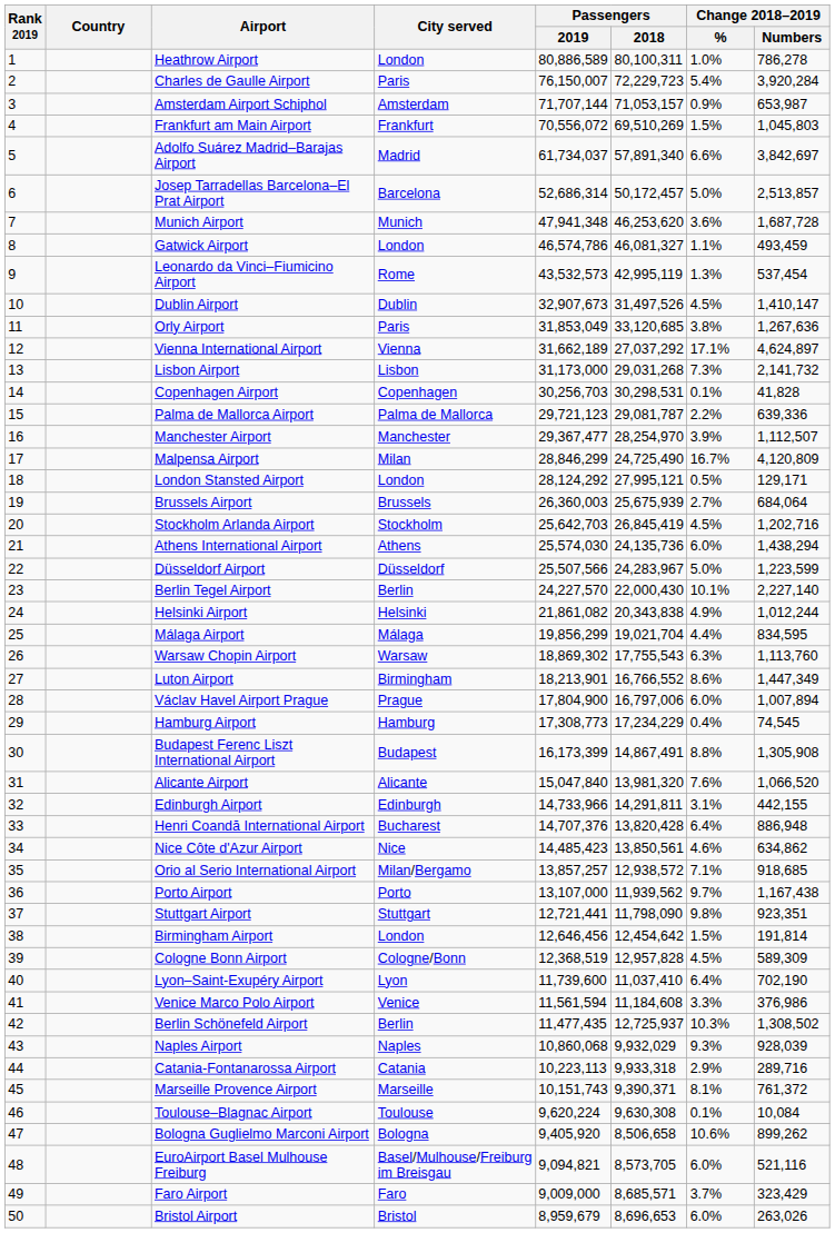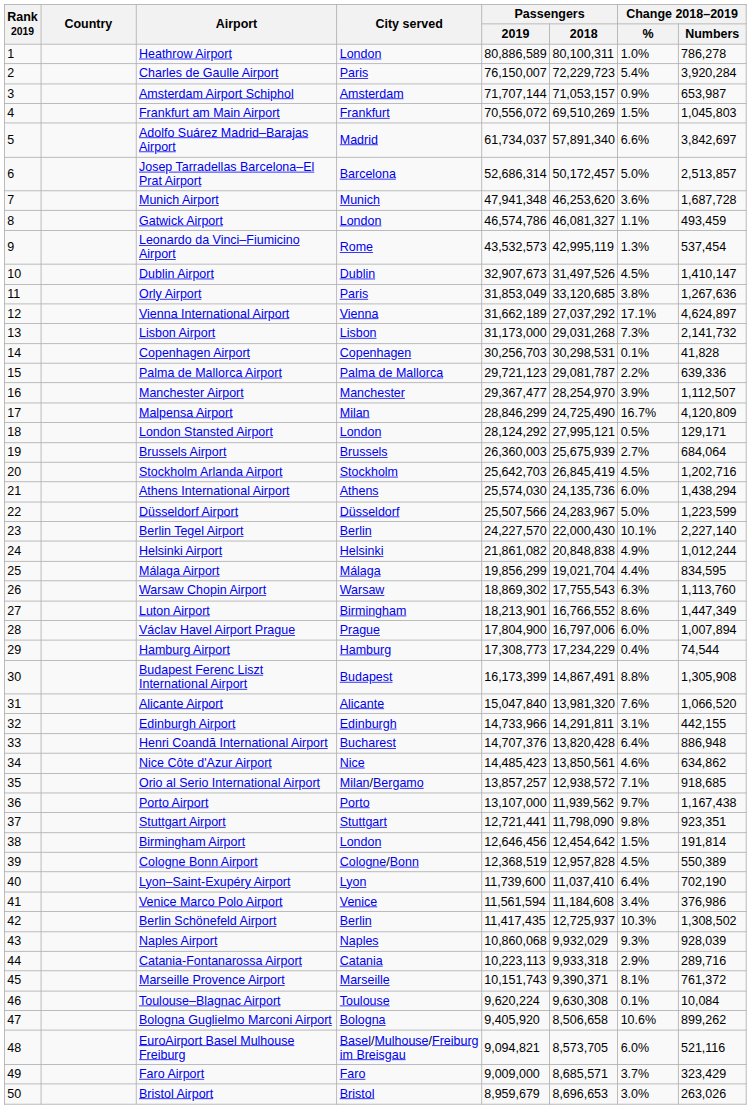 <table class="wikitable sortable">
 <tr>
 <th rowspan=2>Rank<br><small>2019</small></th>
 <th rowspan=2 style="width:115px;">Country</th>
 <th rowspan=2 style="width:250px;">Airport</th>
 <th rowspan=2 style="width:110px;">City served</th>
 <th colspan=2>Passengers</th>
 <th colspan=2>Change 2018–2019</th>
 </tr>
 <tr>
 <th>2019</th>
 <th>2018</th>
 <th style="width:70px;">%</th>
 <th style="width:80px;">Numbers</th>
 </tr>
 <tr>
 <td>1</td>
 <td></td>
 <td><a href='#'>Heathrow Airport</a></td>
 <td><a href='#'>London</a></td>
 <td>80,886,589</td>
 <td>80,100,311</td>
 <td>1.0%</td>
 <td>786,278</td>
 </tr>
 <tr>
 <td>2</td>
 <td></td>
 <td><a href='#'>Charles de Gaulle Airport</a></td>
 <td><a href='#'>Paris</a></td>
 <td>76,150,007</td>
 <td>72,229,723</td>
 <td>5.4%</td>
 <td>3,920,284</td>
 </tr>
 <tr>
 <td>3</td>
 <td></td>
 <td><a href='#'>Amsterdam Airport Schiphol</a></td>
 <td><a href='#'>Amsterdam</a></td>
 <td>71,707,144</td>
 <td>71,053,157</td>
 <td>0.9%</td>
 <td>653,987</td>
 </tr>
 <tr>
 <td>4</td>
 <td></td>
 <td><a href='#'>Frankfurt am Main Airport</a></td>
 <td><a href='#'>Frankfurt</a></td>
 <td>70,556,072</td>
 <td>69,510,269</td>
 <td>1.5%</td>
 <td>1,045,803</td>
 </tr>
 <tr>
 <td>5</td>
 <td></td>
 <td><a href='#'>Adolfo Suárez Madrid–Barajas Airport</a></td>
 <td><a href='#'>Madrid</a></td>
 <td>61,734,037</td>
 <td>57,891,340</td>
 <td>6.6%</td>
 <td>3,842,697</td>
 </tr>
 <tr>
 <td>6</td>
 <td></td>
 <td><a href='#'>Josep Tarradellas Barcelona–El Prat Airport</a></td>
 <td><a href='#'>Barcelona</a></td>
 <td>52,686,314</td>
 <td>50,172,457</td>
 <td>5.0%</td>
 <td>2,513,857</td>
 </tr>
 <tr>
 <td>7</td>
 <td></td>
 <td><a href='#'>Munich Airport</a></td>
 <td><a href='#'>Munich</a></td>
 <td>47,941,348 </td>
 <td>46,253,620</td>
 <td>3.6%</td>
 <td>1,687,728</td>
 </tr>
 <tr>
 <td>8</td>
 <td></td>
 <td><a href='#'>Gatwick Airport</a></td>
 <td><a href='#'>London</a></td>
 <td>46,574,786</td>
 <td>46,081,327</td>
 <td>1.1%</td>
 <td>493,459</td>
 </tr>
 <tr>
 <td>9</td>
 <td></td>
 <td><a href='#'>Leonardo da Vinci–Fiumicino Airport</a></td>
 <td><a href='#'>Rome</a></td>
 <td>43,532,573</td>
 <td>42,995,119</td>
 <td>1.3%</td>
 <td>537,454</td>
 </tr>
 <tr>
 <td>10</td>
 <td></td>
 <td><a href='#'>Dublin Airport</a></td>
 <td><a href='#'>Dublin</a></td>
 <td>32,907,673</td>
 <td>31,497,526</td>
 <td>4.5%</td>
 <td>1,410,147</td>
 </tr>
 <tr>
 <td>11</td>
 <td></td>
 <td><a href='#'>Orly Airport</a></td>
 <td><a href='#'>Paris</a></td>
 <td>31,853,049</td>
 <td>33,120,685</td>
 <td>3.8%</td>
 <td>1,267,636</td>
 </tr>
 <tr>
 <td>12</td>
 <td></td>
 <td><a href='#'>Vienna International Airport</a></td>
 <td><a href='#'>Vienna</a></td>
 <td>31,662,189</td>
 <td>27,037,292</td>
 <td>17.1%</td>
 <td>4,624,897</td>
 </tr>
 <tr>
 <td>13</td>
 <td></td>
 <td><a href='#'>Lisbon Airport</a></td>
 <td><a href='#'>Lisbon</a></td>
 <td>31,173,000</td>
 <td>29,031,268</td>
 <td>7.3%</td>
 <td>2,141,732</td>
 </tr>
 <tr>
 <td>14</td>
 <td></td>
 <td><a href='#'>Copenhagen Airport</a></td>
 <td><a href='#'>Copenhagen</a></td>
 <td>30,256,703</td>
 <td>30,298,531</td>
 <td>0.1%</td>
 <td>41,828</td>
 </tr>
 <tr>
 <td>15</td>
 <td></td>
 <td><a href='#'>Palma de Mallorca Airport</a></td>
 <td><a href='#'>Palma de Mallorca</a></td>
 <td>29,721,123</td>
 <td>29,081,787</td>
 <td>2.2%</td>
 <td>639,336</td>
 </tr>
 <tr>
 <td>16</td>
 <td></td>
 <td><a href='#'>Manchester Airport</a></td>
 <td><a href='#'>Manchester</a></td>
 <td>29,367,477</td>
 <td>28,254,970</td>
 <td>3.9%</td>
 <td>1,112,507</td>
 </tr>
 <tr>
 <td>17</td>
 <td></td>
 <td><a href='#'>Malpensa Airport</a></td>
 <td><a href='#'>Milan</a></td>
 <td>28,846,299</td>
 <td>24,725,490</td>
 <td>16.7%</td>
 <td>4,120,809</td>
 </tr>
 <tr>
 <td>18</td>
 <td></td>
 <td><a href='#'>London Stansted Airport</a></td>
 <td><a href='#'>London</a></td>
 <td>28,124,292</td>
 <td>27,995,121</td>
 <td>0.5%</td>
 <td>129,171</td>
 </tr>
 <tr>
 <td>19</td>
 <td></td>
 <td><a href='#'>Brussels Airport</a></td>
 <td><a href='#'>Brussels</a></td>
 <td>26,360,003</td>
 <td>25,675,939</td>
 <td>2.7%</td>
 <td>684,064</td>
 </tr>
 <tr>
 <td>20</td>
 <td></td>
 <td><a href='#'>Stockholm Arlanda Airport</a></td>
 <td><a href='#'>Stockholm</a></td>
 <td>25,642,703</td>
 <td>26,845,419</td>
 <td>4.5%</td>
 <td>1,202,716</td>
 </tr>
 <tr>
 <td>21</td>
 <td></td>
 <td><a href='#'>Athens International Airport</a></td>
 <td><a href='#'>Athens</a></td>
 <td>25,574,030</td>
 <td>24,135,736</td>
 <td>6.0%</td>
 <td>1,438,294</td>
 </tr>
 <tr>
 <td>22</td>
 <td></td>
 <td><a href='#'>Düsseldorf Airport</a></td>
 <td><a href='#'>Düsseldorf</a></td>
 <td>25,507,566</td>
 <td>24,283,967</td>
 <td>5.0%</td>
 <td>1,223,599</td>
 </tr>
 <tr>
 <td>23</td>
 <td></td>
 <td><a href='#'>Berlin Tegel Airport</a></td>
 <td><a href='#'>Berlin</a></td>
 <td>24,227,570</td>
 <td>22,000,430</td>
 <td>10.1%</td>
 <td>2,227,140</td>
 </tr>
 <tr>
 <td>24</td>
 <td></td>
 <td><a href='#'>Helsinki Airport</a></td>
 <td><a href='#'>Helsinki</a></td>
 <td>21,861,082</td>
-<td>20,343,838</td>
+<td>20,848,838</td>
 <td>4.9%</td>
 <td>1,012,244</td>
 </tr>
 <tr>
 <td>25</td>
 <td></td>
 <td><a href='#'>Málaga Airport</a></td>
 <td><a href='#'>Málaga</a></td>
 <td>19,856,299</td>
 <td>19,021,704</td>
 <td>4.4%</td>
 <td>834,595</td>
 </tr>
 <tr>
 <td>26</td>
 <td></td>
 <td><a href='#'>Warsaw Chopin Airport</a></td>
 <td><a href='#'>Warsaw</a></td>
 <td>18,869,302</td>
 <td>17,755,543</td>
 <td>6.3%</td>
 <td>1,113,760</td>
 </tr>
 <tr>
 <td>27</td>
 <td></td>
 <td><a href='#'>Luton Airport</a></td>
 <td><a href='#'>Birmingham</a></td>
 <td>18,213,901</td>
 <td>16,766,552</td>
 <td>8.6%</td>
 <td>1,447,349</td>
 </tr>
 <tr>
 <td>28</td>
 <td></td>
 <td><a href='#'>Václav Havel Airport Prague</a></td>
 <td><a href='#'>Prague</a></td>
 <td>17,804,900</td>
 <td>16,797,006</td>
 <td>6.0%</td>
 <td>1,007,894</td>
 </tr>
 <tr>
 <td>29</td>
 <td></td>
 <td><a href='#'>Hamburg Airport</a></td>
 <td><a href='#'>Hamburg</a></td>
 <td>17,308,773</td>
 <td>17,234,229</td>
 <td>0.4%</td>
-<td>74,545</td>
+<td>74,544</td>
 </tr>
 <tr>
 <td>30</td>
 <td></td>
 <td><a href='#'>Budapest Ferenc Liszt International Airport</a></td>
 <td><a href='#'>Budapest</a></td>
 <td>16,173,399</td>
 <td>14,867,491</td>
 <td>8.8%</td>
 <td>1,305,908</td>
 </tr>
 <tr>
 <td>31</td>
 <td></td>
 <td><a href='#'>Alicante Airport</a></td>
 <td><a href='#'>Alicante</a></td>
 <td>15,047,840</td>
 <td>13,981,320</td>
 <td>7.6%</td>
 <td>1,066,520</td>
 </tr>
 <tr>
 <td>32</td>
 <td></td>
 <td><a href='#'>Edinburgh Airport</a></td>
 <td><a href='#'>Edinburgh</a></td>
 <td>14,733,966</td>
 <td>14,291,811</td>
 <td>3.1%</td>
 <td>442,155</td>
 </tr>
 <tr>
 <td>33</td>
 <td></td>
 <td><a href='#'>Henri Coandă International Airport</a></td>
 <td><a href='#'>Bucharest</a></td>
 <td>14,707,376</td>
 <td>13,820,428</td>
 <td>6.4%</td>
 <td>886,948</td>
 </tr>
 <tr>
 <td>34</td>
 <td></td>
 <td><a href='#'>Nice Côte d'Azur Airport</a></td>
 <td><a href='#'>Nice</a></td>
 <td>14,485,423</td>
 <td>13,850,561</td>
 <td>4.6%</td>
 <td>634,862</td>
 </tr>
 <tr>
 <td>35</td>
 <td></td>
 <td><a href='#'>Orio al Serio International Airport</a></td>
 <td><a href='#'>Milan</a>/<a href='#'>Bergamo</a></td>
 <td>13,857,257</td>
 <td>12,938,572</td>
 <td>7.1%</td>
 <td>918,685</td>
 </tr>
 <tr>
 <td>36</td>
 <td></td>
 <td><a href='#'>Porto Airport</a></td>
 <td><a href='#'>Porto</a></td>
 <td>13,107,000</td>
 <td>11,939,562</td>
 <td>9.7%</td>
 <td>1,167,438</td>
 </tr>
 <tr>
 <td>37</td>
 <td></td>
 <td><a href='#'>Stuttgart Airport</a></td>
 <td><a href='#'>Stuttgart</a></td>
 <td>12,721,441</td>
 <td>11,798,090</td>
 <td>9.8%</td>
 <td>923,351</td>
 </tr>
 <tr>
 <td>38</td>
 <td></td>
 <td><a href='#'>Birmingham Airport</a></td>
 <td><a href='#'>London</a></td>
 <td>12,646,456</td>
 <td>12,454,642</td>
 <td>1.5%</td>
 <td>191,814</td>
 </tr>
 <tr>
 <td>39</td>
 <td></td>
 <td><a href='#'>Cologne Bonn Airport</a></td>
 <td><a href='#'>Cologne</a>/<a href='#'>Bonn</a></td>
 <td>12,368,519</td>
 <td>12,957,828</td>
 <td>4.5%</td>
-<td>589,309</td>
+<td>550,389</td>
 </tr>
 <tr>
 <td>40</td>
 <td></td>
 <td><a href='#'>Lyon–Saint-Exupéry Airport</a></td>
 <td><a href='#'>Lyon</a></td>
 <td>11,739,600</td>
 <td>11,037,410</td>
 <td>6.4%</td>
 <td>702,190</td>
 </tr>
 <tr>
 <td>41</td>
 <td></td>
 <td><a href='#'>Venice Marco Polo Airport</a></td>
 <td><a href='#'>Venice</a></td>
 <td>11,561,594</td>
 <td>11,184,608</td>
-<td>3.3%</td>
+<td>3.4%</td>
 <td>376,986</td>
 </tr>
 <tr>
 <td>42</td>
 <td></td>
 <td><a href='#'>Berlin Schönefeld Airport</a></td>
 <td><a href='#'>Berlin</a></td>
-<td>11,477,435</td>
+<td>11,417,435</td>
 <td>12,725,937</td>
 <td>10.3%</td>
 <td>1,308,502</td>
 </tr>
 <tr>
 <td>43</td>
 <td></td>
 <td><a href='#'>Naples Airport</a></td>
 <td><a href='#'>Naples</a></td>
 <td>10,860,068</td>
 <td>9,932,029</td>
 <td>9.3%</td>
 <td>928,039</td>
 </tr>
 <tr>
 <td>44</td>
 <td></td>
 <td><a href='#'>Catania-Fontanarossa Airport</a></td>
 <td><a href='#'>Catania</a></td>
 <td>10,223,113</td>
 <td>9,933,318</td>
 <td>2.9%</td>
 <td>289,716</td>
 </tr>
 <tr>
 <td>45</td>
 <td></td>
 <td><a href='#'>Marseille Provence Airport</a></td>
 <td><a href='#'>Marseille</a></td>
 <td>10,151,743</td>
 <td>9,390,371</td>
 <td>8.1%</td>
 <td>761,372</td>
 </tr>
 <tr>
 <td>46</td>
 <td></td>
 <td><a href='#'>Toulouse–Blagnac Airport</a></td>
 <td><a href='#'>Toulouse</a></td>
 <td>9,620,224</td>
 <td>9,630,308</td>
 <td>0.1%</td>
 <td>10,084</td>
 </tr>
 <tr>
 <td>47</td>
 <td></td>
 <td><a href='#'>Bologna Guglielmo Marconi Airport</a></td>
 <td><a href='#'>Bologna</a></td>
 <td>9,405,920</td>
 <td>8,506,658</td>
 <td>10.6%</td>
 <td>899,262</td>
 </tr>
 <tr>
 <td>48</td>
 <td><br></td>
 <td><a href='#'>EuroAirport Basel Mulhouse Freiburg</a></td>
 <td><a href='#'>Basel</a>/<a href='#'>Mulhouse</a>/<a href='#'>Freiburg im Breisgau</a></td>
 <td>9,094,821</td>
 <td>8,573,705</td>
 <td>6.0%</td>
 <td>521,116</td>
 </tr>
 <tr>
 <td>49</td>
 <td></td>
 <td><a href='#'>Faro Airport</a></td>
 <td><a href='#'>Faro</a></td>
 <td>9,009,000</td>
 <td>8,685,571</td>
 <td>3.7%</td>
 <td>323,429</td>
 </tr>
 <tr>
 <td>50</td>
 <td></td>
 <td><a href='#'>Bristol Airport</a></td>
 <td><a href='#'>Bristol</a></td>
 <td>8,959,679</td>
 <td>8,696,653</td>
-<td>6.0%</td>
+<td>3.0%</td>
 <td>263,026</td>
 </tr>
 </table>
